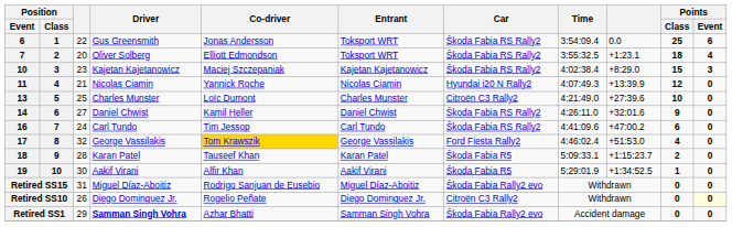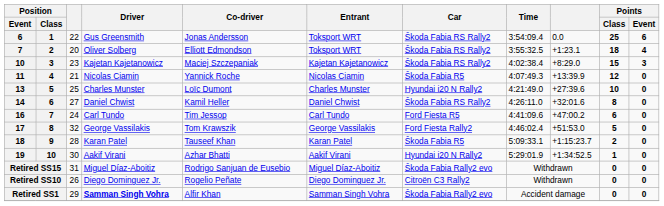 <table class="wikitable" width=85% style="font-size: 85%;">
 <tr>
 <th colspan="2">Position</th>
 <th rowspan="2"></th>
 <th rowspan="2">Driver</th>
 <th rowspan="2">Co-driver</th>
 <th rowspan="2">Entrant</th>
 <th rowspan="2">Car</th>
 <th rowspan="2">Time</th>
 <th rowspan="2"></th>
 <th colspan="3">Points</th>
 </tr>
 <tr>
 <th>Event</th>
 <th>Class</th>
 <th>Class</th>
 <th>Event</th>
 </tr>
 <tr>
 <th>6</th>
 <th>1</th>
 <td align="center">22</td>
 <td><a href='#'>Gus Greensmith</a></td>
 <td><a href='#'>Jonas Andersson</a></td>
 <td><a href='#'>Toksport WRT</a></td>
 <td><a href='#'>Škoda Fabia RS Rally2</a></td>
 <td>3:54:09.4</td>
 <td>0.0</td>
 <td align="center"><strong>25</strong></td>
 <td align="center"><strong>6</strong></td>
 </tr>
 <tr>
 <th>7</th>
 <th>2</th>
 <td align="center">20</td>
 <td><a href='#'>Oliver Solberg</a></td>
 <td><a href='#'>Elliott Edmondson</a></td>
 <td><a href='#'>Toksport WRT</a></td>
 <td><a href='#'>Škoda Fabia RS Rally2</a></td>
 <td>3:55:32.5</td>
 <td>+1:23.1</td>
 <td align="center"><strong>18</strong></td>
 <td align="center"><strong>4</strong></td>
 </tr>
 <tr>
 <th>10</th>
 <th>3</th>
 <td align="center">23</td>
 <td><a href='#'>Kajetan Kajetanowicz</a></td>
 <td><a href='#'>Maciej Szczepaniak</a></td>
 <td><a href='#'>Kajetan Kajetanowicz</a></td>
 <td><a href='#'>Škoda Fabia RS Rally2</a></td>
 <td>4:02:38.4</td>
 <td>+8:29.0</td>
 <td align="center"><strong>15</strong></td>
 <td align="center"><strong>3</strong></td>
 </tr>
 <tr>
 <th>11</th>
 <th>4</th>
 <td align="center">21</td>
 <td><a href='#'>Nicolas Ciamin</a></td>
 <td><a href='#'>Yannick Roche</a></td>
 <td><a href='#'>Nicolas Ciamin</a></td>
-<td><a href='#'>Hyundai i20 N Rally2</a></td>
+<td><a href='#'>Škoda Fabia R5</a></td>
 <td>4:07:49.3</td>
 <td>+13:39.9</td>
 <td align="center"><strong>12</strong></td>
 <td align="center"><strong>0</strong></td>
 </tr>
 <tr>
 <th>13</th>
 <th>5</th>
 <td align="center">25</td>
 <td><a href='#'>Charles Munster</a></td>
 <td><a href='#'>Loïc Dumont</a></td>
 <td><a href='#'>Charles Munster</a></td>
-<td><a href='#'>Citroën C3 Rally2</a></td>
+<td><a href='#'>Hyundai i20 N Rally2</a></td>
 <td>4:21:49.0</td>
 <td>+27:39.6</td>
 <td align="center"><strong>10</strong></td>
 <td align="center"><strong>0</strong></td>
 </tr>
 <tr>
 <th>14</th>
 <th>6</th>
 <td align="center">27</td>
 <td><a href='#'>Daniel Chwist</a></td>
 <td><a href='#'>Kamil Heller</a></td>
 <td><a href='#'>Daniel Chwist</a></td>
 <td><a href='#'>Škoda Fabia RS Rally2</a></td>
 <td>4:26:11.0</td>
 <td>+32:01.6</td>
-<td align="center"><strong>9</strong></td>
+<td align="center"><strong>8</strong></td>
 <td align="center"><strong>0</strong></td>
 </tr>
 <tr>
 <th>16</th>
 <th>7</th>
 <td align="center">24</td>
 <td><a href='#'>Carl Tundo</a></td>
 <td><a href='#'>Tim Jessop</a></td>
 <td><a href='#'>Carl Tundo</a></td>
-<td><a href='#'>Škoda Fabia RS Rally2</a></td>
+<td><a href='#'>Ford Fiesta R5</a></td>
 <td>4:41:09.6</td>
 <td>+47:00.2</td>
 <td align="center"><strong>6</strong></td>
 <td align="center"><strong>0</strong></td>
 </tr>
 <tr>
 <th>17</th>
 <th>8</th>
 <td align="center">32</td>
 <td><a href='#'>George Vassilakis</a></td>
-<td style="background: gold;"><a href='#'>Tom Krawszik</a></td>
+<td><a href='#'>Tom Krawszik</a></td>
 <td><a href='#'>George Vassilakis</a></td>
 <td><a href='#'>Ford Fiesta Rally2</a></td>
 <td>4:46:02.4</td>
 <td>+51:53.0</td>
-<td align="center"><strong>4</strong></td>
+<td align="center"><strong>5</strong></td>
 <td align="center"><strong>0</strong></td>
 </tr>
 <tr>
 <th>18</th>
 <th>9</th>
 <td align="center">28</td>
 <td><a href='#'>Karan Patel</a></td>
 <td><a href='#'>Tauseef Khan</a></td>
 <td><a href='#'>Karan Patel</a></td>
 <td><a href='#'>Škoda Fabia R5</a></td>
 <td>5:09:33.1</td>
 <td>+1:15:23.7</td>
 <td align="center"><strong>2</strong></td>
 <td align="center"><strong>0</strong></td>
 </tr>
 <tr>
 <th>19</th>
 <th>10</th>
 <td align="center">30</td>
 <td><a href='#'>Aakif Virani</a></td>
-<td><a href='#'>Alfir Khan</a></td>
+<td><a href='#'>Azhar Bhatti</a></td>
 <td><a href='#'>Aakif Virani</a></td>
-<td><a href='#'>Škoda Fabia R5</a></td>
+<td><a href='#'>Hyundai i20 N Rally2</a></td>
 <td>5:29:01.9</td>
 <td>+1:34:52.5</td>
 <td align="center"><strong>1</strong></td>
 <td align="center"><strong>0</strong></td>
 </tr>
 <tr>
 <th colspan="2">Retired SS15</th>
 <td align="center">31</td>
 <td><a href='#'>Miguel Díaz-Aboitiz</a></td>
 <td><a href='#'>Rodrigo Sanjuan de Eusebio</a></td>
 <td><a href='#'>Miguel Díaz-Aboitiz</a></td>
 <td><a href='#'>Škoda Fabia Rally2 evo</a></td>
 <td align="center" colspan="2">Withdrawn</td>
 <td align="center"><strong>0</strong></td>
 <td align="center"><strong>0</strong></td>
 </tr>
 <tr>
 <th colspan="2">Retired SS10</th>
 <td align="center">26</td>
 <td><a href='#'>Diego Dominguez Jr.</a></td>
 <td><a href='#'>Rogelio Peñate</a></td>
 <td><a href='#'>Diego Dominguez Jr.</a></td>
 <td><a href='#'>Citroën C3 Rally2</a></td>
 <td align="center" colspan="2">Withdrawn</td>
 <td align="center"><strong>0</strong></td>
-<td align="center" style="background: lightyellow;"><strong>0</strong></td>
+<td align="center"><strong>0</strong></td>
 </tr>
 <tr>
 <th colspan="2">Retired SS1</th>
 <td align="center">29</td>
 <td><strong><a href='#'>Samman Singh Vohra</a></strong></td>
-<td><a href='#'>Azhar Bhatti</a></td>
+<td><a href='#'>Alfir Khan</a></td>
 <td><a href='#'>Samman Singh Vohra</a></td>
 <td><a href='#'>Škoda Fabia Rally2 evo</a></td>
 <td align="center" colspan="2">Accident damage</td>
 <td align="center"><strong>0</strong></td>
 <td align="center"><strong>0</strong></td>
 </tr>
 <tr>
 </tr>
 </table>
